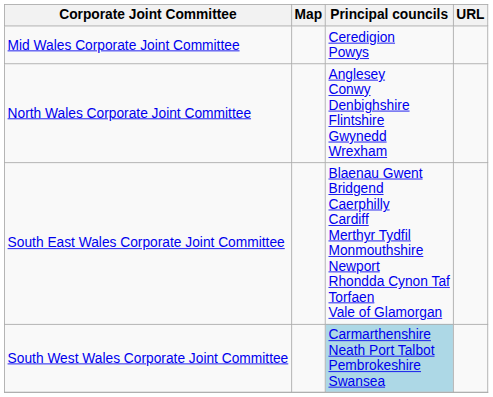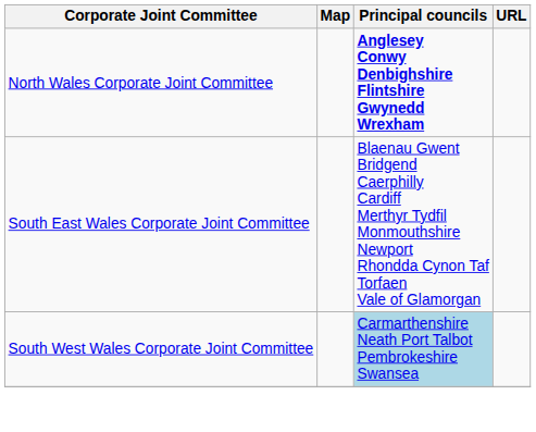 <table class="wikitable">
 <tr>
 <th>Corporate Joint Committee</th>
 <th>Map</th>
 <th>Principal councils</th>
 <th>URL</th>
 </tr>
 <tr>
-<td><a href='#'>Mid Wales Corporate Joint Committee</a></td>
-<td></td>
-<td><a href='#'>Ceredigion</a><br><a href='#'>Powys</a></td>
-<td></td>
-</tr>
-<tr>
 <td><a href='#'>North Wales Corporate Joint Committee</a></td>
 <td></td>
-<td><a href='#'>Anglesey</a><br><a href='#'>Conwy</a><br><a href='#'>Denbighshire</a><br><a href='#'>Flintshire</a><br><a href='#'>Gwynedd</a><br><a href='#'>Wrexham</a></td>
+<td><strong><a href='#'>Anglesey</a><br><a href='#'>Conwy</a><br><a href='#'>Denbighshire</a><br><a href='#'>Flintshire</a><br><a href='#'>Gwynedd</a><br><a href='#'>Wrexham</a></strong></td>
 <td></td>
 </tr>
 <tr>
 <td><a href='#'>South East Wales Corporate Joint Committee</a></td>
 <td></td>
 <td><a href='#'>Blaenau Gwent</a><br><a href='#'>Bridgend</a><br><a href='#'>Caerphilly</a><br><a href='#'>Cardiff</a><br><a href='#'>Merthyr Tydfil</a><br><a href='#'>Monmouthshire</a><br><a href='#'>Newport</a><br><a href='#'>Rhondda Cynon Taf</a><br><a href='#'>Torfaen</a><br><a href='#'>Vale of Glamorgan</a></td>
 <td></td>
 </tr>
 <tr>
 <td><a href='#'>South West Wales Corporate Joint Committee</a></td>
 <td></td>
 <td style="background: lightblue;"><a href='#'>Carmarthenshire</a><br><a href='#'>Neath Port Talbot</a><br><a href='#'>Pembrokeshire</a><br><a href='#'>Swansea</a></td>
 <td></td>
 </tr>
 <tr>
 </tr>
 </table>
